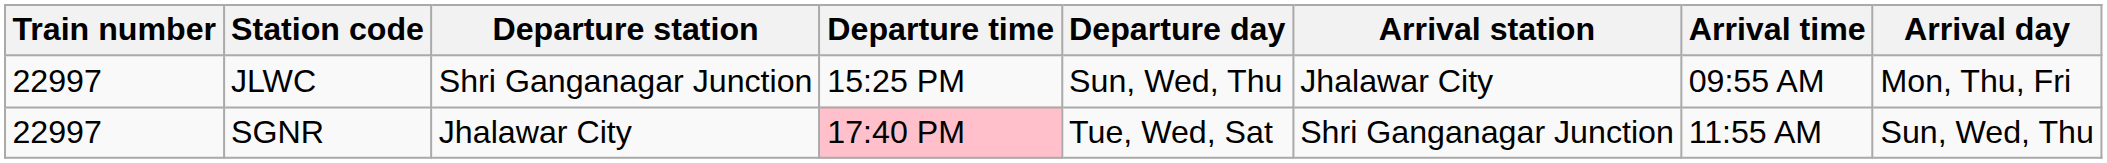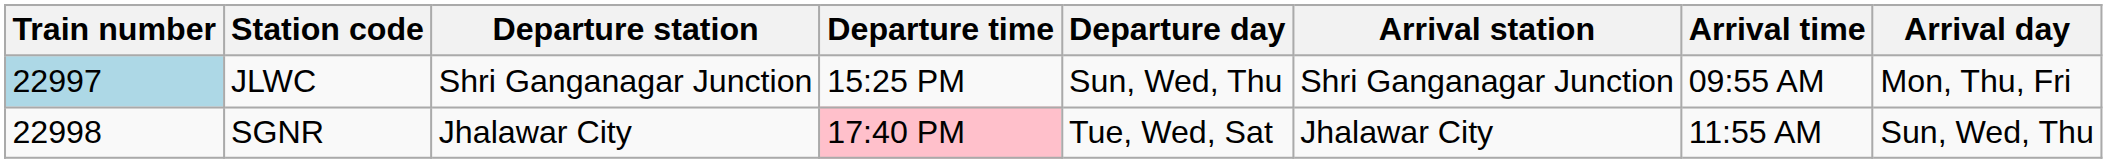 <table class="wikitable">
 <tr>
 <th>Train number</th>
 <th>Station code</th>
 <th>Departure station</th>
 <th>Departure time</th>
 <th>Departure day</th>
 <th>Arrival station</th>
 <th>Arrival time</th>
 <th>Arrival day</th>
 </tr>
 <tr>
-<td>22997</td>
+<td style="background: lightblue;">22997</td>
 <td>JLWC</td>
 <td>Shri Ganganagar Junction</td>
 <td>15:25 PM</td>
 <td>Sun, Wed, Thu</td>
-<td>Jhalawar City</td>
+<td>Shri Ganganagar Junction</td>
 <td>09:55 AM</td>
 <td>Mon, Thu, Fri</td>
 </tr>
 <tr>
-<td>22997</td>
+<td>22998</td>
 <td>SGNR</td>
 <td>Jhalawar City</td>
 <td style="background: pink;">17:40 PM</td>
 <td>Tue, Wed, Sat</td>
-<td>Shri Ganganagar Junction</td>
+<td>Jhalawar City</td>
 <td>11:55 AM</td>
 <td>Sun, Wed, Thu</td>
 </tr>
 </table>
